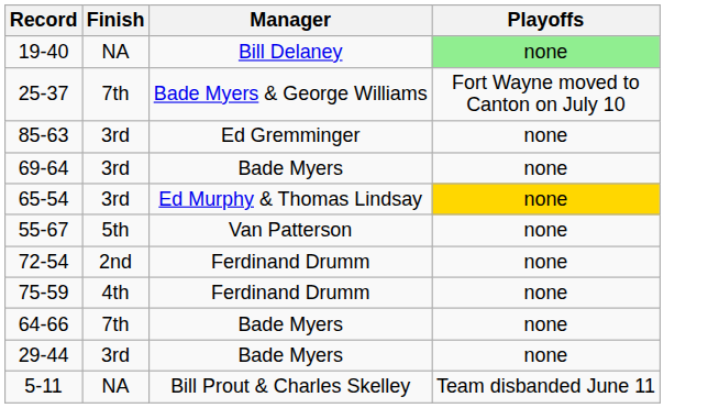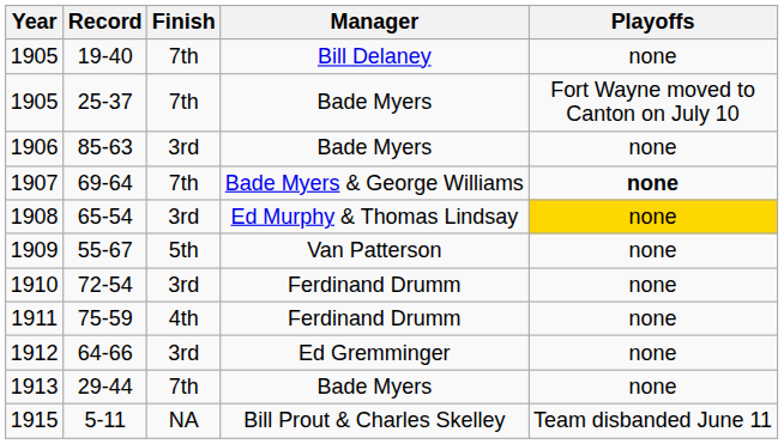 <table class="wikitable">
 <tr>
+<th>Year</th>
 <th>Record</th>
 <th>Finish</th>
 <th>Manager</th>
 <th>Playoffs</th>
 </tr>
 <tr align=center>
+<td>1905</td>
 <td>19-40</td>
-<td>NA</td>
+<td>7th</td>
 <td><a href='#'>Bill Delaney</a></td>
-<td style="background: lightgreen;">none</td>
+<td>none</td>
 </tr>
 <tr align=center>
+<td>1905</td>
 <td>25-37</td>
 <td>7th</td>
-<td><a href='#'>Bade Myers</a> & George Williams</td>
+<td>Bade Myers</td>
 <td>Fort Wayne moved to<br>Canton on July 10</td>
 </tr>
 <tr align=center>
+<td>1906</td>
 <td>85-63</td>
-<td>3rd</td>
-<td>Ed Gremminger</td>
-<td>none</td>
-</tr>
-<tr align=center>
-<td>69-64</td>
 <td>3rd</td>
 <td>Bade Myers</td>
 <td>none</td>
 </tr>
 <tr align=center>
+<td>1907</td>
+<td>69-64</td>
+<td>7th</td>
+<td><a href='#'>Bade Myers</a> & George Williams</td>
+<td><strong>none</strong></td>
+</tr>
+<tr align=center>
+<td>1908</td>
 <td>65-54</td>
 <td>3rd</td>
 <td><a href='#'>Ed Murphy</a> & Thomas Lindsay</td>
 <td style="background: gold;">none</td>
 </tr>
 <tr align=center>
+<td>1909</td>
 <td>55-67</td>
 <td>5th</td>
 <td>Van Patterson</td>
 <td>none</td>
 </tr>
 <tr align=center>
+<td>1910</td>
 <td>72-54</td>
-<td>2nd</td>
+<td>3rd</td>
 <td>Ferdinand Drumm</td>
 <td>none</td>
 </tr>
 <tr align=center>
+<td>1911</td>
 <td>75-59</td>
 <td>4th</td>
 <td>Ferdinand Drumm</td>
 <td>none</td>
 </tr>
 <tr align=center>
+<td>1912</td>
 <td>64-66</td>
+<td>3rd</td>
+<td>Ed Gremminger</td>
+<td>none</td>
+</tr>
+<tr align=center>
+<td>1913</td>
+<td>29-44</td>
 <td>7th</td>
 <td>Bade Myers</td>
 <td>none</td>
 </tr>
 <tr align=center>
-<td>29-44</td>
-<td>3rd</td>
-<td>Bade Myers</td>
-<td>none</td>
-</tr>
-<tr align=center>
+<td>1915</td>
 <td>5-11</td>
 <td>NA</td>
 <td>Bill Prout & Charles Skelley</td>
 <td>Team disbanded June 11</td>
 </tr>
 </table>
